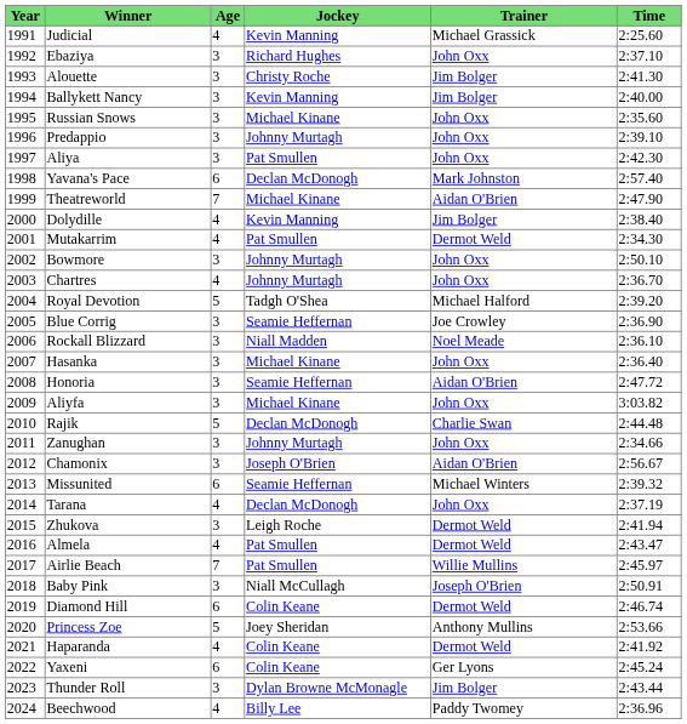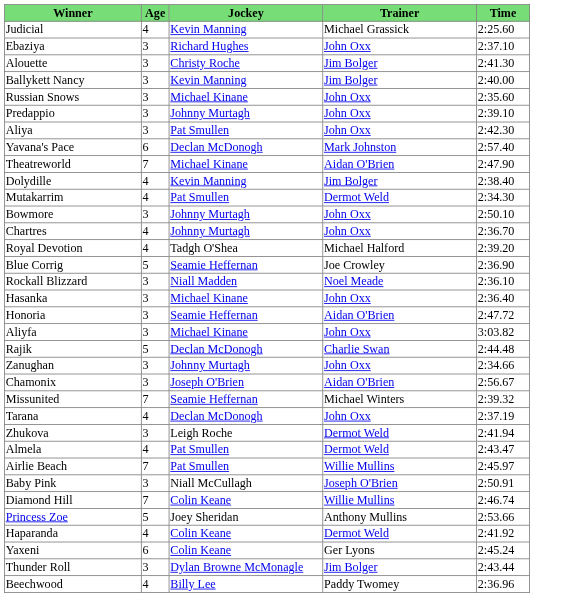 <table class = "sortable" | border="1" style="border-collapse: collapse; font-size:90%">
 <tr bgcolor="#77dd77" align="center">
-<th style="width:36px"><strong>Year</strong></th>
 <th style="width:160px"><strong>Winner</strong></th>
 <th style="width:30px"><strong>Age</strong></th>
 <th style="width:180px"><strong>Jockey</strong></th>
 <th style="width:180px"><strong>Trainer</strong></th>
 <th style="width:60px"><strong>Time</strong></th>
 </tr>
 <tr>
-<td>1991</td>
 <td>Judicial</td>
 <td>4</td>
 <td><a href='#'>Kevin Manning</a></td>
 <td>Michael Grassick</td>
 <td>2:25.60</td>
 </tr>
 <tr>
-<td>1992</td>
 <td>Ebaziya</td>
 <td>3</td>
 <td><a href='#'>Richard Hughes</a></td>
 <td><a href='#'>John Oxx</a></td>
 <td>2:37.10</td>
 </tr>
 <tr>
-<td>1993</td>
 <td>Alouette</td>
 <td>3</td>
 <td><a href='#'>Christy Roche</a></td>
 <td><a href='#'>Jim Bolger</a></td>
 <td>2:41.30</td>
 </tr>
 <tr>
-<td>1994</td>
 <td>Ballykett Nancy</td>
 <td>3</td>
 <td><a href='#'>Kevin Manning</a></td>
 <td><a href='#'>Jim Bolger</a></td>
 <td>2:40.00</td>
 </tr>
 <tr>
-<td>1995</td>
 <td>Russian Snows</td>
 <td>3</td>
 <td><a href='#'>Michael Kinane</a></td>
 <td><a href='#'>John Oxx</a></td>
 <td>2:35.60</td>
 </tr>
 <tr>
-<td>1996</td>
 <td>Predappio</td>
 <td>3</td>
 <td><a href='#'>Johnny Murtagh</a></td>
 <td><a href='#'>John Oxx</a></td>
 <td>2:39.10</td>
 </tr>
 <tr>
-<td>1997</td>
 <td>Aliya</td>
 <td>3</td>
 <td><a href='#'>Pat Smullen</a></td>
 <td><a href='#'>John Oxx</a></td>
 <td>2:42.30</td>
 </tr>
 <tr>
-<td>1998</td>
 <td>Yavana's Pace</td>
 <td>6</td>
 <td><a href='#'>Declan McDonogh</a></td>
 <td><a href='#'>Mark Johnston</a></td>
 <td>2:57.40</td>
 </tr>
 <tr>
-<td>1999</td>
 <td>Theatreworld</td>
 <td>7</td>
 <td><a href='#'>Michael Kinane</a></td>
 <td><a href='#'>Aidan O'Brien</a></td>
 <td>2:47.90</td>
 </tr>
 <tr>
-<td>2000</td>
 <td>Dolydille</td>
 <td>4</td>
 <td><a href='#'>Kevin Manning</a></td>
 <td><a href='#'>Jim Bolger</a></td>
 <td>2:38.40</td>
 </tr>
 <tr>
-<td>2001</td>
 <td>Mutakarrim</td>
 <td>4</td>
 <td><a href='#'>Pat Smullen</a></td>
 <td><a href='#'>Dermot Weld</a></td>
 <td>2:34.30</td>
 </tr>
 <tr>
-<td>2002</td>
 <td>Bowmore</td>
 <td>3</td>
 <td><a href='#'>Johnny Murtagh</a></td>
 <td><a href='#'>John Oxx</a></td>
 <td>2:50.10</td>
 </tr>
 <tr>
-<td>2003</td>
 <td>Chartres</td>
 <td>4</td>
 <td><a href='#'>Johnny Murtagh</a></td>
 <td><a href='#'>John Oxx</a></td>
 <td>2:36.70</td>
 </tr>
 <tr>
-<td>2004</td>
 <td>Royal Devotion</td>
-<td>5</td>
+<td>4</td>
 <td>Tadgh O'Shea</td>
 <td>Michael Halford</td>
 <td>2:39.20</td>
 </tr>
 <tr>
-<td>2005</td>
 <td>Blue Corrig</td>
-<td>3</td>
+<td>5</td>
 <td><a href='#'>Seamie Heffernan</a></td>
 <td>Joe Crowley</td>
 <td>2:36.90</td>
 </tr>
 <tr>
-<td>2006</td>
 <td>Rockall Blizzard</td>
 <td>3</td>
 <td><a href='#'>Niall Madden</a></td>
 <td><a href='#'>Noel Meade</a></td>
 <td>2:36.10</td>
 </tr>
 <tr>
-<td>2007</td>
 <td>Hasanka</td>
 <td>3</td>
 <td><a href='#'>Michael Kinane</a></td>
 <td><a href='#'>John Oxx</a></td>
 <td>2:36.40</td>
 </tr>
 <tr>
-<td>2008</td>
 <td>Honoria</td>
 <td>3</td>
 <td><a href='#'>Seamie Heffernan</a></td>
 <td><a href='#'>Aidan O'Brien</a></td>
 <td>2:47.72</td>
 </tr>
 <tr>
-<td>2009</td>
 <td>Aliyfa</td>
 <td>3</td>
 <td><a href='#'>Michael Kinane</a></td>
 <td><a href='#'>John Oxx</a></td>
 <td>3:03.82</td>
 </tr>
 <tr>
-<td>2010</td>
 <td>Rajik</td>
 <td>5</td>
 <td><a href='#'>Declan McDonogh</a></td>
 <td><a href='#'>Charlie Swan</a></td>
 <td>2:44.48</td>
 </tr>
 <tr>
-<td>2011</td>
 <td>Zanughan</td>
 <td>3</td>
 <td><a href='#'>Johnny Murtagh</a></td>
 <td><a href='#'>John Oxx</a></td>
 <td>2:34.66</td>
 </tr>
 <tr>
-<td>2012</td>
 <td>Chamonix</td>
 <td>3</td>
 <td><a href='#'>Joseph O'Brien</a></td>
 <td><a href='#'>Aidan O'Brien</a></td>
 <td>2:56.67</td>
 </tr>
 <tr>
-<td>2013</td>
 <td>Missunited</td>
-<td>6</td>
+<td>7</td>
 <td><a href='#'>Seamie Heffernan</a></td>
 <td>Michael Winters</td>
 <td>2:39.32</td>
 </tr>
 <tr>
-<td>2014</td>
 <td>Tarana</td>
 <td>4</td>
 <td><a href='#'>Declan McDonogh</a></td>
 <td><a href='#'>John Oxx</a></td>
 <td>2:37.19</td>
 </tr>
 <tr>
-<td>2015</td>
 <td>Zhukova</td>
 <td>3</td>
 <td>Leigh Roche</td>
 <td><a href='#'>Dermot Weld</a></td>
 <td>2:41.94</td>
 </tr>
 <tr>
-<td>2016</td>
 <td>Almela</td>
 <td>4</td>
 <td><a href='#'>Pat Smullen</a></td>
 <td><a href='#'>Dermot Weld</a></td>
 <td>2:43.47</td>
 </tr>
 <tr>
-<td>2017</td>
 <td>Airlie Beach</td>
 <td>7</td>
 <td><a href='#'>Pat Smullen</a></td>
 <td><a href='#'>Willie Mullins</a></td>
 <td>2:45.97</td>
 </tr>
 <tr>
-<td>2018</td>
 <td>Baby Pink</td>
 <td>3</td>
 <td>Niall McCullagh</td>
 <td><a href='#'>Joseph O'Brien</a></td>
 <td>2:50.91</td>
 </tr>
 <tr>
-<td>2019</td>
 <td>Diamond Hill</td>
-<td>6</td>
+<td>7</td>
 <td><a href='#'>Colin Keane</a></td>
-<td><a href='#'>Dermot Weld</a></td>
+<td><a href='#'>Willie Mullins</a></td>
 <td>2:46.74</td>
 </tr>
 <tr>
-<td>2020</td>
 <td><a href='#'>Princess Zoe</a></td>
 <td>5</td>
 <td>Joey Sheridan</td>
 <td>Anthony Mullins</td>
 <td>2:53.66</td>
 </tr>
 <tr>
-<td>2021</td>
 <td>Haparanda</td>
 <td>4</td>
 <td><a href='#'>Colin Keane</a></td>
 <td><a href='#'>Dermot Weld</a></td>
 <td>2:41.92</td>
 </tr>
 <tr>
-<td>2022</td>
 <td>Yaxeni</td>
 <td>6</td>
 <td><a href='#'>Colin Keane</a></td>
 <td>Ger Lyons</td>
 <td>2:45.24</td>
 </tr>
 <tr>
-<td>2023</td>
 <td>Thunder Roll</td>
 <td>3</td>
 <td><a href='#'>Dylan Browne McMonagle</a></td>
 <td><a href='#'>Jim Bolger</a></td>
 <td>2:43.44</td>
 </tr>
 <tr>
-<td>2024</td>
 <td>Beechwood</td>
 <td>4</td>
 <td><a href='#'>Billy Lee</a></td>
 <td>Paddy Twomey</td>
 <td>2:36.96</td>
 </tr>
 </table>
